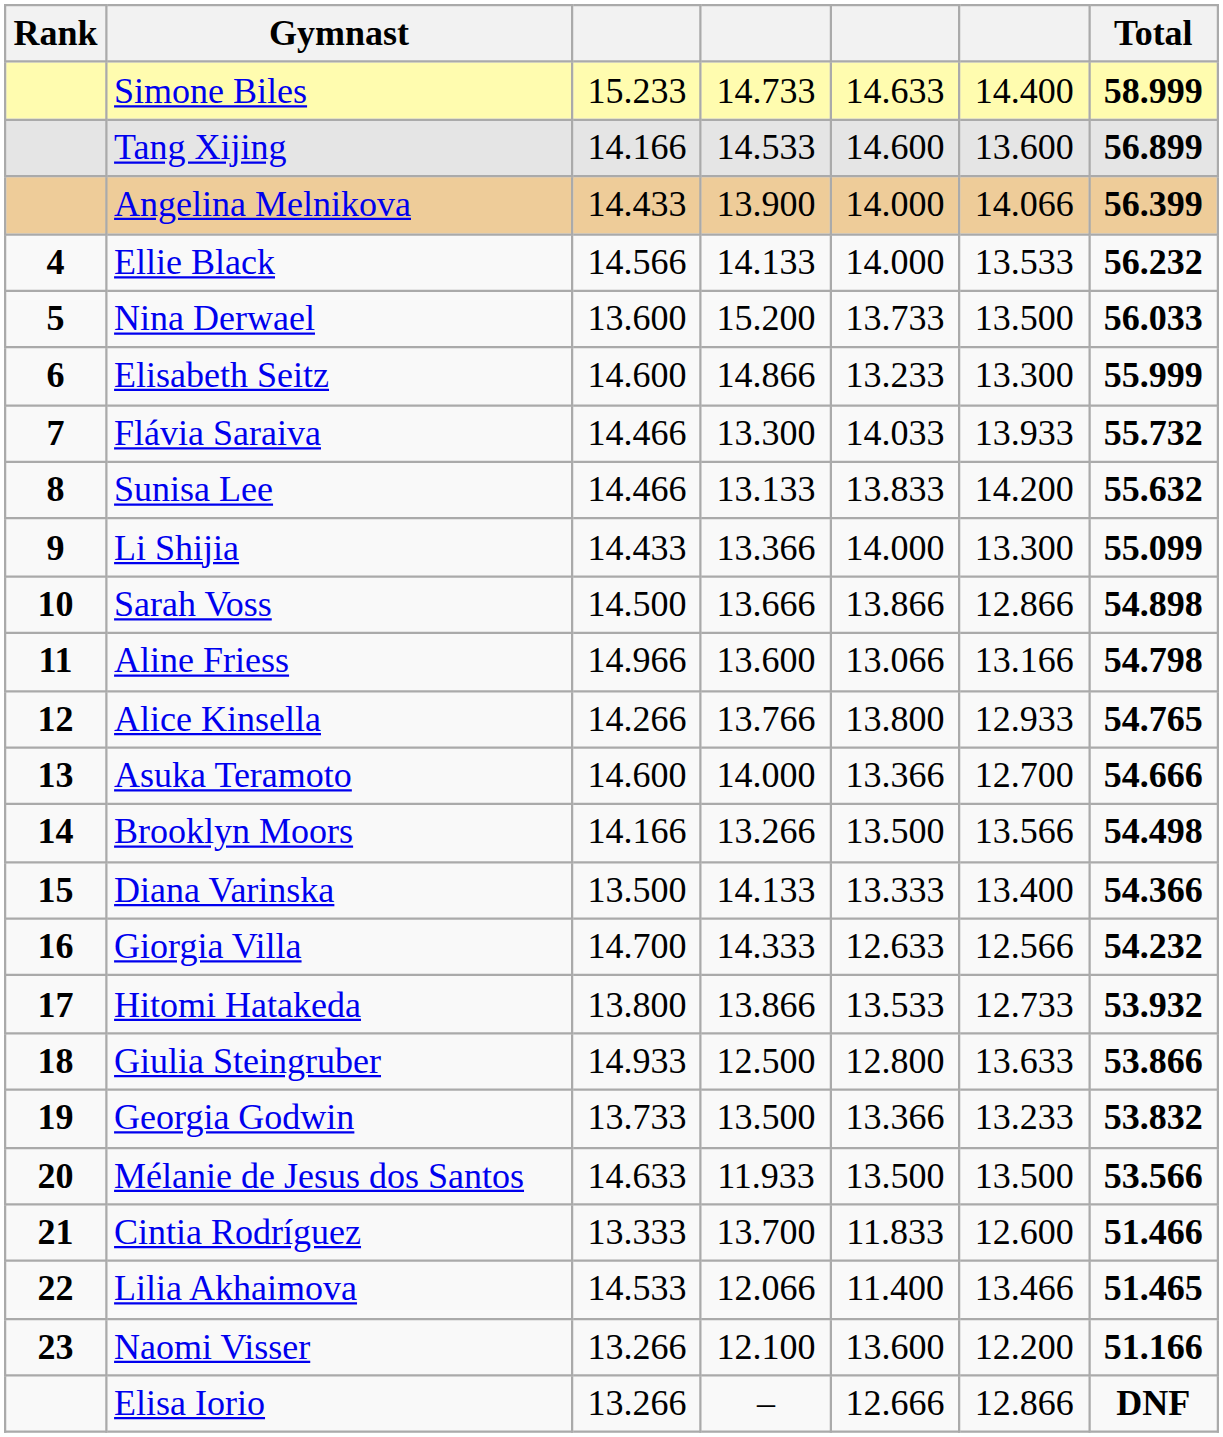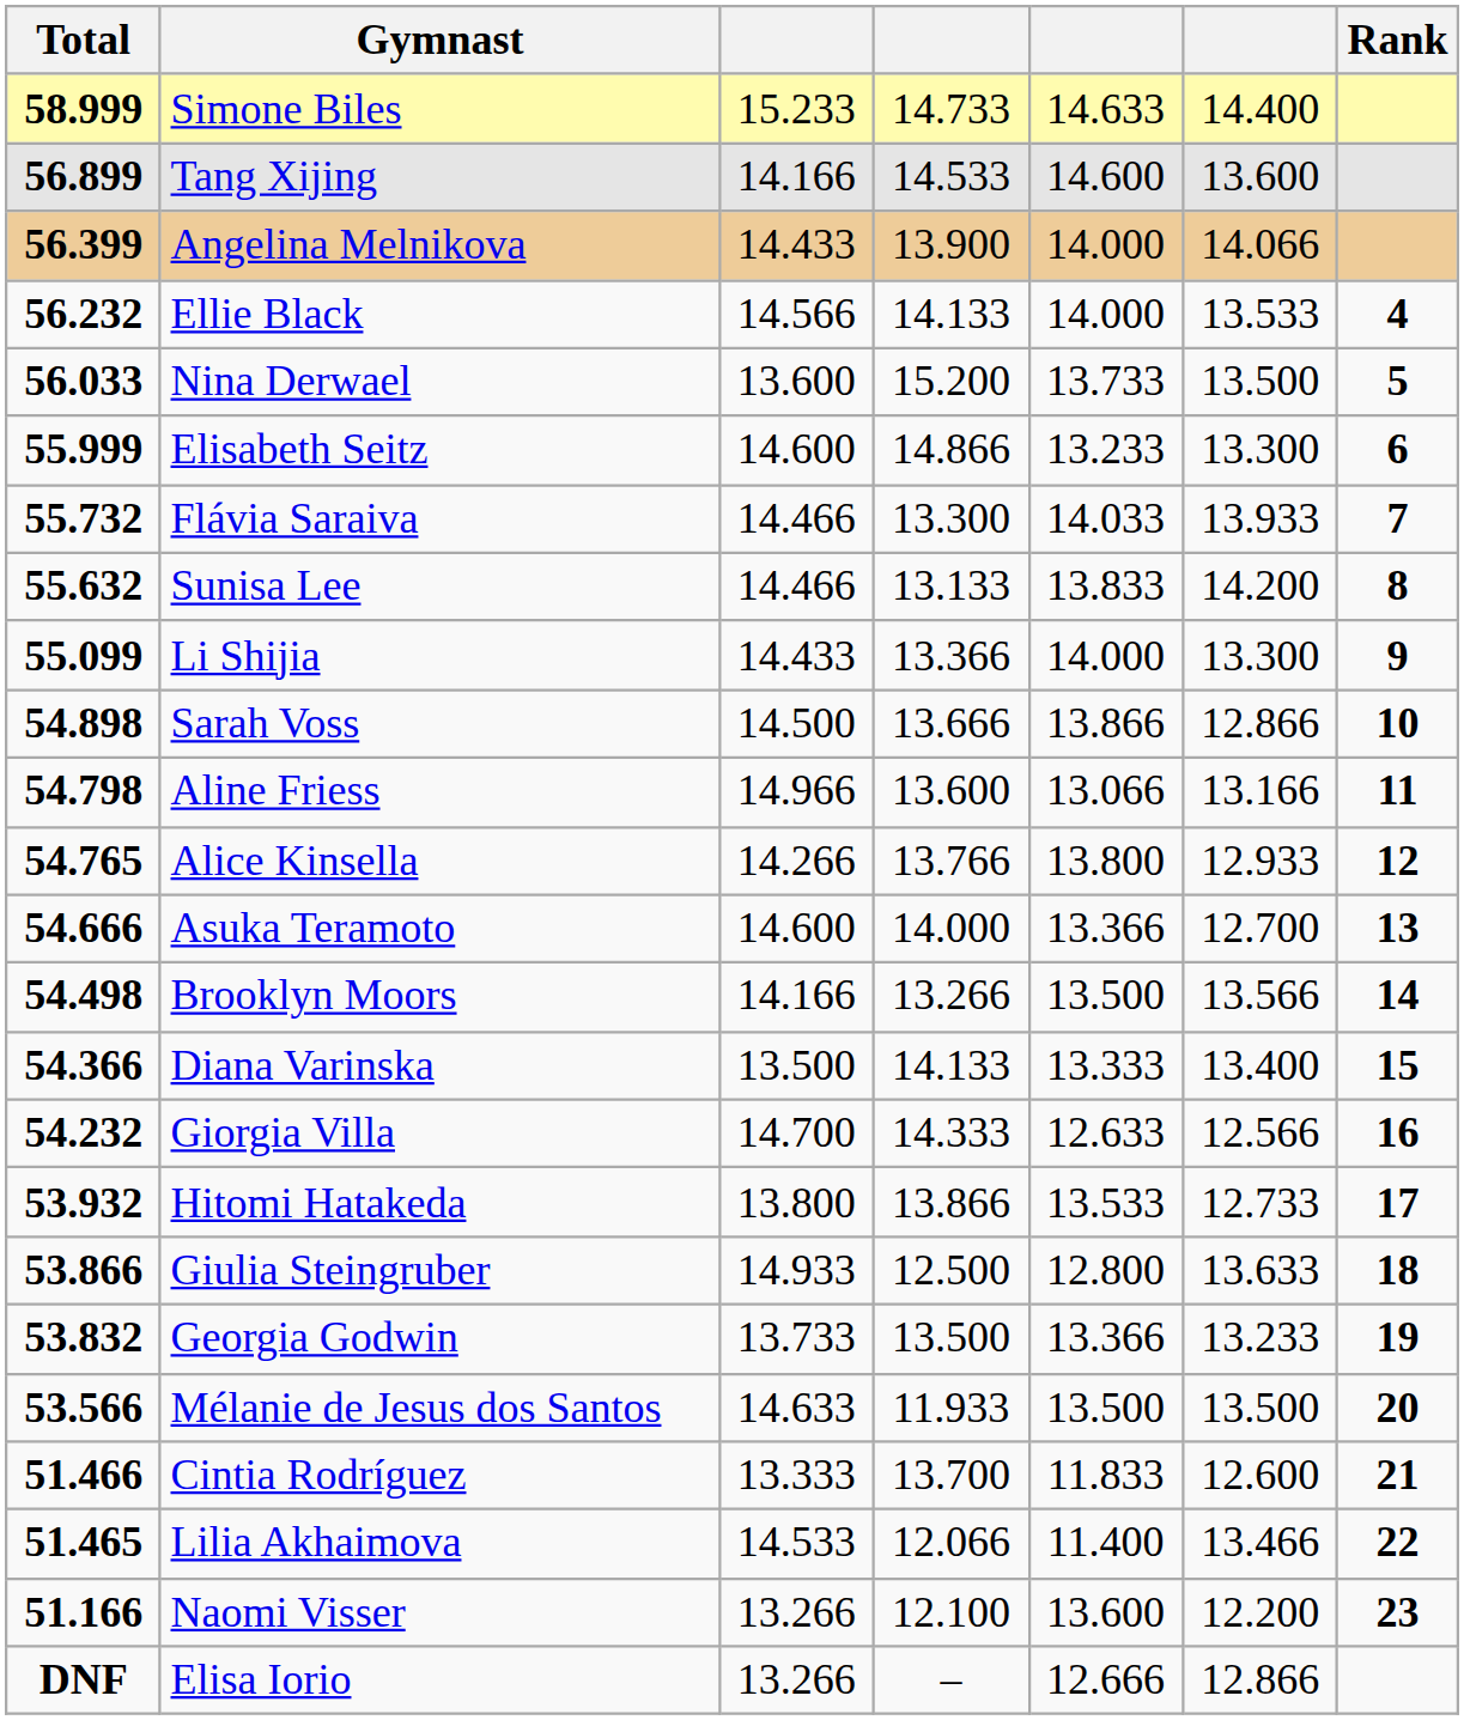 <table class="wikitable sortable" style="text-align:center; font-size:100%">
 <tr>
-<th scope="col" style="width:15px;">Rank</th>
+<th scope="col" style="width:50px;">Total</th>
 <th scope="col" style="width:200px;">Gymnast</th>
 <th scope="col" style="width:50px;"></th>
 <th scope="col" style="width:50px;"></th>
 <th scope="col" style="width:50px;"></th>
 <th scope="col" style="width:50px;"></th>
-<th scope="col" style="width:50px;">Total</th>
+<th scope="col" style="width:15px;">Rank</th>
 </tr>
 <tr style="background:#fffcaf;">
-<td scope="row" style="text-align:center;"><strong></strong></td>
+<td><strong>58.999</strong></td>
 <td style="text-align:left;"> <a href='#'>Simone Biles</a></td>
 <td>15.233</td>
 <td>14.733</td>
 <td>14.633</td>
 <td>14.400</td>
-<td><strong>58.999</strong></td>
+<td scope="row" style="text-align:center;"><strong></strong></td>
 </tr>
 <tr style="background:#e5e5e5;">
-<td scope="row" style="text-align:center;"><strong></strong></td>
+<td><strong>56.899</strong></td>
 <td style="text-align:left;"> <a href='#'>Tang Xijing</a></td>
 <td>14.166</td>
 <td>14.533</td>
 <td>14.600</td>
 <td>13.600</td>
-<td><strong>56.899</strong></td>
+<td scope="row" style="text-align:center;"><strong></strong></td>
 </tr>
 <tr style="background:#ec9;">
-<td scope="row" style="text-align:center;"><strong></strong></td>
+<td><strong>56.399</strong></td>
 <td style="text-align:left;"> <a href='#'>Angelina Melnikova</a></td>
 <td>14.433</td>
 <td>13.900</td>
 <td>14.000</td>
 <td>14.066</td>
-<td><strong>56.399</strong></td>
+<td scope="row" style="text-align:center;"><strong></strong></td>
 </tr>
 <tr>
-<td scope="row" style="text-align:center;"><strong>4</strong></td>
+<td><strong>56.232</strong></td>
 <td style="text-align:left;"> <a href='#'>Ellie Black</a></td>
 <td>14.566</td>
 <td>14.133</td>
 <td>14.000</td>
 <td>13.533</td>
-<td><strong>56.232</strong></td>
+<td scope="row" style="text-align:center;"><strong>4</strong></td>
 </tr>
 <tr>
-<td scope="row" style="text-align:center;"><strong>5</strong></td>
+<td><strong>56.033</strong></td>
 <td style="text-align:left;"> <a href='#'>Nina Derwael</a></td>
 <td>13.600</td>
 <td>15.200</td>
 <td>13.733</td>
 <td>13.500</td>
-<td><strong>56.033</strong></td>
+<td scope="row" style="text-align:center;"><strong>5</strong></td>
 </tr>
 <tr>
-<td scope="row" style="text-align:center;"><strong>6</strong></td>
+<td><strong>55.999</strong></td>
 <td style="text-align:left;"> <a href='#'>Elisabeth Seitz</a></td>
 <td>14.600</td>
 <td>14.866</td>
 <td>13.233</td>
 <td>13.300</td>
-<td><strong>55.999</strong></td>
+<td scope="row" style="text-align:center;"><strong>6</strong></td>
 </tr>
 <tr>
-<td scope="row" style="text-align:center;"><strong>7</strong></td>
+<td><strong>55.732</strong></td>
 <td style="text-align:left;"> <a href='#'>Flávia Saraiva</a></td>
 <td>14.466</td>
 <td>13.300</td>
 <td>14.033</td>
 <td>13.933</td>
-<td><strong>55.732</strong></td>
+<td scope="row" style="text-align:center;"><strong>7</strong></td>
 </tr>
 <tr>
-<td scope="row" style="text-align:center;"><strong>8</strong></td>
+<td><strong>55.632</strong></td>
 <td style="text-align:left;"> <a href='#'>Sunisa Lee</a></td>
 <td>14.466</td>
 <td>13.133</td>
 <td>13.833</td>
 <td>14.200</td>
-<td><strong>55.632</strong></td>
+<td scope="row" style="text-align:center;"><strong>8</strong></td>
 </tr>
 <tr>
-<td scope="row" style="text-align:center;"><strong>9</strong></td>
+<td><strong>55.099</strong></td>
 <td style="text-align:left;"> <a href='#'>Li Shijia</a></td>
 <td>14.433</td>
 <td>13.366</td>
 <td>14.000</td>
 <td>13.300</td>
-<td><strong>55.099</strong></td>
+<td scope="row" style="text-align:center;"><strong>9</strong></td>
 </tr>
 <tr>
-<td scope="row" style="text-align:center;"><strong>10</strong></td>
+<td><strong>54.898</strong></td>
 <td style="text-align:left;"> <a href='#'>Sarah Voss</a></td>
 <td>14.500</td>
 <td>13.666</td>
 <td>13.866</td>
 <td>12.866</td>
-<td><strong>54.898</strong></td>
+<td scope="row" style="text-align:center;"><strong>10</strong></td>
 </tr>
 <tr>
-<td scope="row" style="text-align:center;"><strong>11</strong></td>
+<td><strong>54.798</strong></td>
 <td style="text-align:left;"> <a href='#'>Aline Friess</a></td>
 <td>14.966</td>
 <td>13.600</td>
 <td>13.066</td>
 <td>13.166</td>
-<td><strong>54.798</strong></td>
+<td scope="row" style="text-align:center;"><strong>11</strong></td>
 </tr>
 <tr>
-<td scope="row" style="text-align:center;"><strong>12</strong></td>
+<td><strong>54.765</strong></td>
 <td style="text-align:left;"> <a href='#'>Alice Kinsella</a></td>
 <td>14.266</td>
 <td>13.766</td>
 <td>13.800</td>
 <td>12.933</td>
-<td><strong>54.765</strong></td>
+<td scope="row" style="text-align:center;"><strong>12</strong></td>
 </tr>
 <tr>
-<td scope="row" style="text-align:center;"><strong>13</strong></td>
+<td><strong>54.666</strong></td>
 <td style="text-align:left;"> <a href='#'>Asuka Teramoto</a></td>
 <td>14.600</td>
 <td>14.000</td>
 <td>13.366</td>
 <td>12.700</td>
-<td><strong>54.666</strong></td>
+<td scope="row" style="text-align:center;"><strong>13</strong></td>
 </tr>
 <tr>
-<td scope="row" style="text-align:center;"><strong>14</strong></td>
+<td><strong>54.498</strong></td>
 <td style="text-align:left;"> <a href='#'>Brooklyn Moors</a></td>
 <td>14.166</td>
 <td>13.266</td>
 <td>13.500</td>
 <td>13.566</td>
-<td><strong>54.498</strong></td>
+<td scope="row" style="text-align:center;"><strong>14</strong></td>
 </tr>
 <tr>
-<td scope="row" style="text-align:center;"><strong>15</strong></td>
+<td><strong>54.366</strong></td>
 <td style="text-align:left;"> <a href='#'>Diana Varinska</a></td>
 <td>13.500</td>
 <td>14.133</td>
 <td>13.333</td>
 <td>13.400</td>
-<td><strong>54.366</strong></td>
+<td scope="row" style="text-align:center;"><strong>15</strong></td>
 </tr>
 <tr>
-<td scope="row" style="text-align:center;"><strong>16</strong></td>
+<td><strong>54.232</strong></td>
 <td style="text-align:left;"> <a href='#'>Giorgia Villa</a></td>
 <td>14.700</td>
 <td>14.333</td>
 <td>12.633</td>
 <td>12.566</td>
-<td><strong>54.232</strong></td>
+<td scope="row" style="text-align:center;"><strong>16</strong></td>
 </tr>
 <tr>
-<td scope="row" style="text-align:center;"><strong>17</strong></td>
+<td><strong>53.932</strong></td>
 <td style="text-align:left;"> <a href='#'>Hitomi Hatakeda</a></td>
 <td>13.800</td>
 <td>13.866</td>
 <td>13.533</td>
 <td>12.733</td>
-<td><strong>53.932</strong></td>
+<td scope="row" style="text-align:center;"><strong>17</strong></td>
 </tr>
 <tr>
-<td scope="row" style="text-align:center;"><strong>18</strong></td>
+<td><strong>53.866</strong></td>
 <td style="text-align:left;"> <a href='#'>Giulia Steingruber</a></td>
 <td>14.933</td>
 <td>12.500</td>
 <td>12.800</td>
 <td>13.633</td>
-<td><strong>53.866</strong></td>
+<td scope="row" style="text-align:center;"><strong>18</strong></td>
 </tr>
 <tr>
-<td scope="row" style="text-align:center;"><strong>19</strong></td>
+<td><strong>53.832</strong></td>
 <td style="text-align:left;"> <a href='#'>Georgia Godwin</a></td>
 <td>13.733</td>
 <td>13.500</td>
 <td>13.366</td>
 <td>13.233</td>
-<td><strong>53.832</strong></td>
+<td scope="row" style="text-align:center;"><strong>19</strong></td>
 </tr>
 <tr>
-<td scope="row" style="text-align:center;"><strong>20</strong></td>
+<td><strong>53.566</strong></td>
 <td style="text-align:left;"> <a href='#'>Mélanie de Jesus dos Santos</a></td>
 <td>14.633</td>
 <td>11.933</td>
 <td>13.500</td>
 <td>13.500</td>
-<td><strong>53.566</strong></td>
+<td scope="row" style="text-align:center;"><strong>20</strong></td>
 </tr>
 <tr>
-<td scope="row" style="text-align:center;"><strong>21</strong></td>
+<td><strong>51.466</strong></td>
 <td style="text-align:left;"> <a href='#'>Cintia Rodríguez</a></td>
 <td>13.333</td>
 <td>13.700</td>
 <td>11.833</td>
 <td>12.600</td>
-<td><strong>51.466</strong></td>
+<td scope="row" style="text-align:center;"><strong>21</strong></td>
 </tr>
 <tr>
-<td scope="row" style="text-align:center;"><strong>22</strong></td>
+<td><strong>51.465</strong></td>
 <td style="text-align:left;"> <a href='#'>Lilia Akhaimova</a></td>
 <td>14.533</td>
 <td>12.066</td>
 <td>11.400</td>
 <td>13.466</td>
-<td><strong>51.465</strong></td>
+<td scope="row" style="text-align:center;"><strong>22</strong></td>
 </tr>
 <tr>
-<td scope="row" style="text-align:center;"><strong>23</strong></td>
+<td><strong>51.166</strong></td>
 <td style="text-align:left;"> <a href='#'>Naomi Visser</a></td>
 <td>13.266</td>
 <td>12.100</td>
 <td>13.600</td>
 <td>12.200</td>
-<td><strong>51.166</strong></td>
+<td scope="row" style="text-align:center;"><strong>23</strong></td>
 </tr>
 <tr>
-<td scope="row" style="text-align:center;"><strong></strong></td>
+<td><strong>DNF</strong></td>
 <td style="text-align:left;"> <a href='#'>Elisa Iorio</a></td>
 <td>13.266</td>
 <td>–</td>
 <td>12.666</td>
 <td>12.866</td>
-<td><strong>DNF</strong></td>
+<td scope="row" style="text-align:center;"><strong></strong></td>
 </tr>
 </table>
